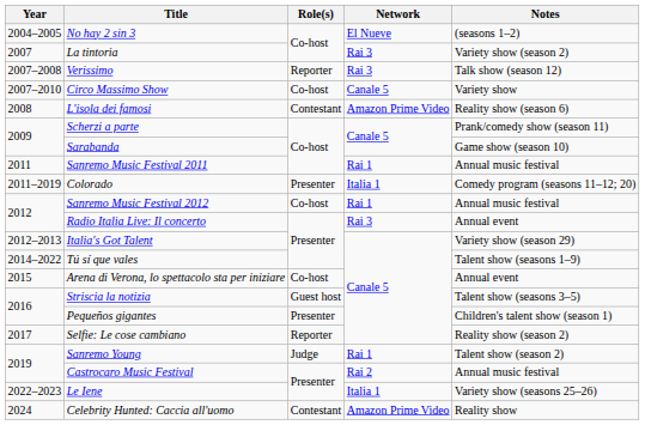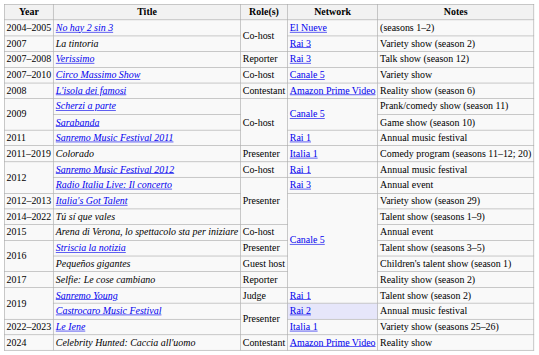 <table class="wikitable plainrowheaders sortable">
 <tr>
 <th scope="col">Year</th>
 <th scope="col">Title</th>
 <th scope="col">Role(s)</th>
 <th scope="col">Network</th>
 <th scope="col" class="unsortable">Notes</th>
 </tr>
 <tr>
 <td>2004–2005</td>
 <td><em><a href='#'>No hay 2 sin 3</a></em></td>
 <td rowspan="2">Co-host</td>
 <td><a href='#'>El Nueve</a></td>
 <td> (seasons 1–2)</td>
 </tr>
 <tr>
 <td>2007</td>
 <td><em>La tintoria</em></td>
 <td><a href='#'>Rai 3</a></td>
 <td>Variety show (season 2)</td>
 </tr>
 <tr>
 <td>2007–2008</td>
 <td><em><a href='#'>Verissimo</a></em></td>
 <td>Reporter</td>
 <td><a href='#'>Rai 3</a></td>
 <td>Talk show (season 12)</td>
 </tr>
 <tr>
 <td>2007–2010</td>
 <td><em><a href='#'>Circo Massimo Show</a></em></td>
 <td>Co-host</td>
 <td><a href='#'>Canale 5</a></td>
 <td>Variety show</td>
 </tr>
 <tr>
 <td>2008</td>
 <td><em><a href='#'>L'isola dei famosi</a></em></td>
 <td>Contestant</td>
 <td><a href='#'>Amazon Prime Video</a></td>
 <td>Reality show (season 6)</td>
 </tr>
 <tr>
 <td rowspan="2">2009</td>
 <td><em><a href='#'>Scherzi a parte</a></em></td>
 <td rowspan="3">Co-host</td>
 <td rowspan="2"><a href='#'>Canale 5</a></td>
 <td>Prank/comedy show (season 11)</td>
 </tr>
 <tr>
 <td><em><a href='#'>Sarabanda</a></em></td>
 <td>Game show (season 10)</td>
 </tr>
 <tr>
 <td>2011</td>
 <td><em><a href='#'>Sanremo Music Festival 2011</a></em></td>
 <td><a href='#'>Rai 1</a></td>
 <td>Annual music festival</td>
 </tr>
 <tr>
 <td>2011–2019</td>
 <td><em>Colorado</em></td>
 <td>Presenter</td>
 <td><a href='#'>Italia 1</a></td>
 <td>Comedy program (seasons 11–12; 20)</td>
 </tr>
 <tr>
 <td rowspan="2">2012</td>
 <td><em><a href='#'>Sanremo Music Festival 2012</a></em></td>
 <td>Co-host</td>
 <td><a href='#'>Rai 1</a></td>
 <td>Annual music festival</td>
 </tr>
 <tr>
 <td><em><a href='#'>Radio Italia Live: Il concerto</a></em></td>
 <td rowspan="3">Presenter</td>
 <td><a href='#'>Rai 3</a></td>
 <td>Annual event</td>
 </tr>
 <tr>
 <td>2012–2013</td>
 <td><em><a href='#'>Italia's Got Talent</a></em></td>
 <td rowspan="6"><a href='#'>Canale 5</a></td>
 <td>Variety show (season 29)</td>
 </tr>
 <tr>
 <td>2014–2022</td>
 <td><em>Tú sí que vales</em></td>
 <td>Talent show (seasons 1–9)</td>
 </tr>
 <tr>
 <td>2015</td>
 <td><em>Arena di Verona, lo spettacolo sta per iniziare</em></td>
 <td>Co-host</td>
 <td>Annual event</td>
 </tr>
 <tr>
 <td rowspan="2">2016</td>
 <td><em><a href='#'>Striscia la notizia</a></em></td>
-<td>Guest host</td>
+<td>Presenter</td>
 <td>Talent show (seasons 3–5)</td>
 </tr>
 <tr>
 <td><em>Pequeños gigantes</em></td>
-<td>Presenter</td>
+<td>Guest host</td>
 <td>Children's talent show (season 1)</td>
 </tr>
 <tr>
 <td>2017</td>
 <td><em>Selfie: Le cose cambiano</em></td>
 <td>Reporter</td>
 <td>Reality show (season 2)</td>
 </tr>
 <tr>
 <td rowspan="2">2019</td>
 <td><em><a href='#'>Sanremo Young</a></em></td>
 <td>Judge</td>
 <td><a href='#'>Rai 1</a></td>
 <td>Talent show (season 2)</td>
 </tr>
 <tr>
 <td><em><a href='#'>Castrocaro Music Festival</a></em></td>
 <td rowspan="2">Presenter</td>
-<td><a href='#'>Rai 2</a></td>
+<td style="background: lavender;"><a href='#'>Rai 2</a></td>
 <td>Annual music festival</td>
 </tr>
 <tr>
 <td>2022–2023</td>
 <td><em><a href='#'>Le Iene</a></em></td>
 <td><a href='#'>Italia 1</a></td>
 <td>Variety show (seasons 25–26)</td>
 </tr>
 <tr>
 <td>2024</td>
 <td><em>Celebrity Hunted: Caccia all'uomo</em></td>
 <td>Contestant</td>
 <td><a href='#'>Amazon Prime Video</a></td>
 <td>Reality show</td>
 </tr>
 </table>
